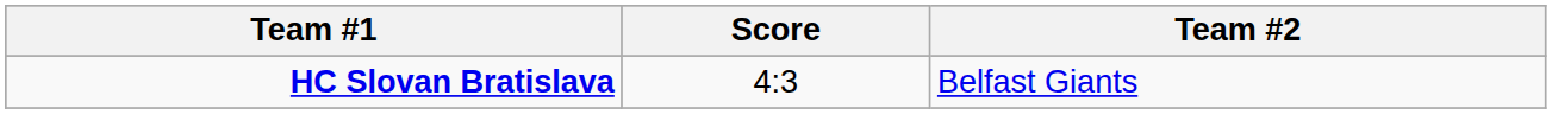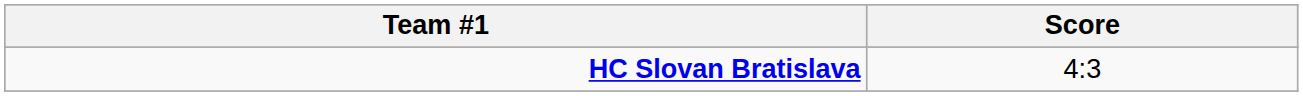 <table class="wikitable" style="text-align: center;">
 <tr>
 <th width=22%>Team #1</th>
 <th width=11%>Score</th>
-<th width=22%>Team #2</th>
 </tr>
 <tr>
 <td style="text-align: right;"><strong><a href='#'>HC Slovan Bratislava</a></strong> </td>
 <td>4:3</td>
-<td style="text-align: left;"> <a href='#'>Belfast Giants</a></td>
 </tr>
 </table>
